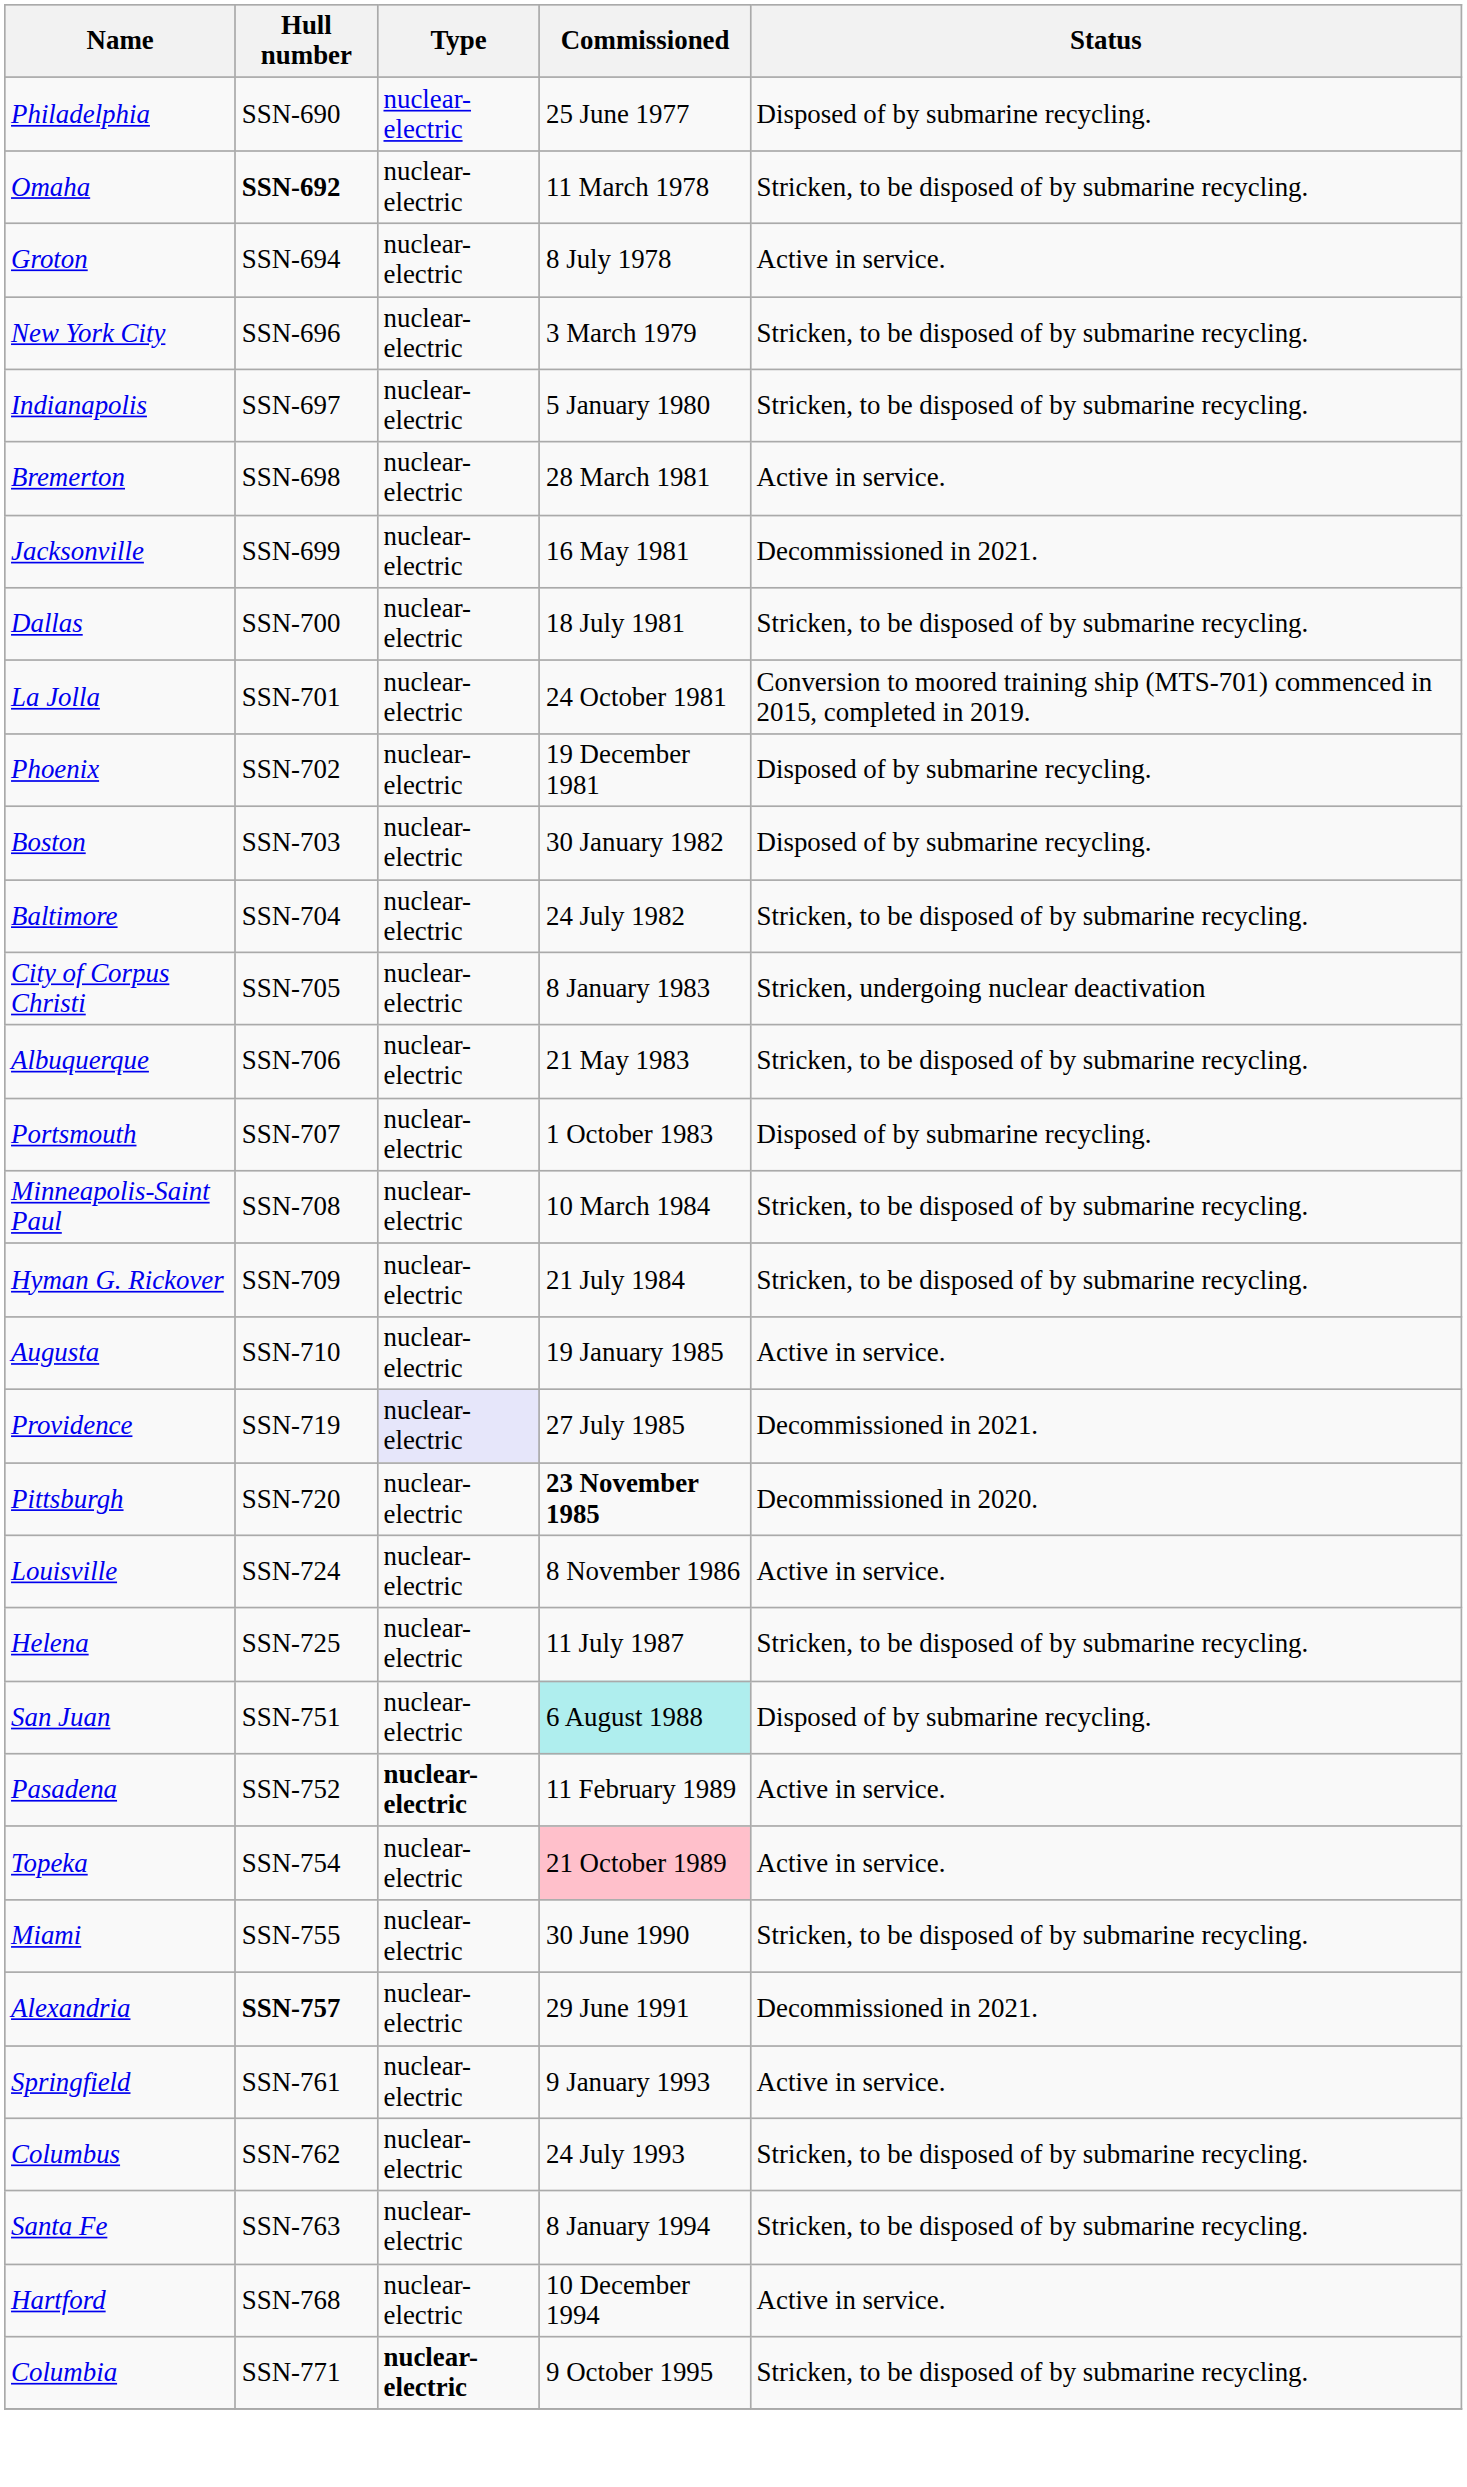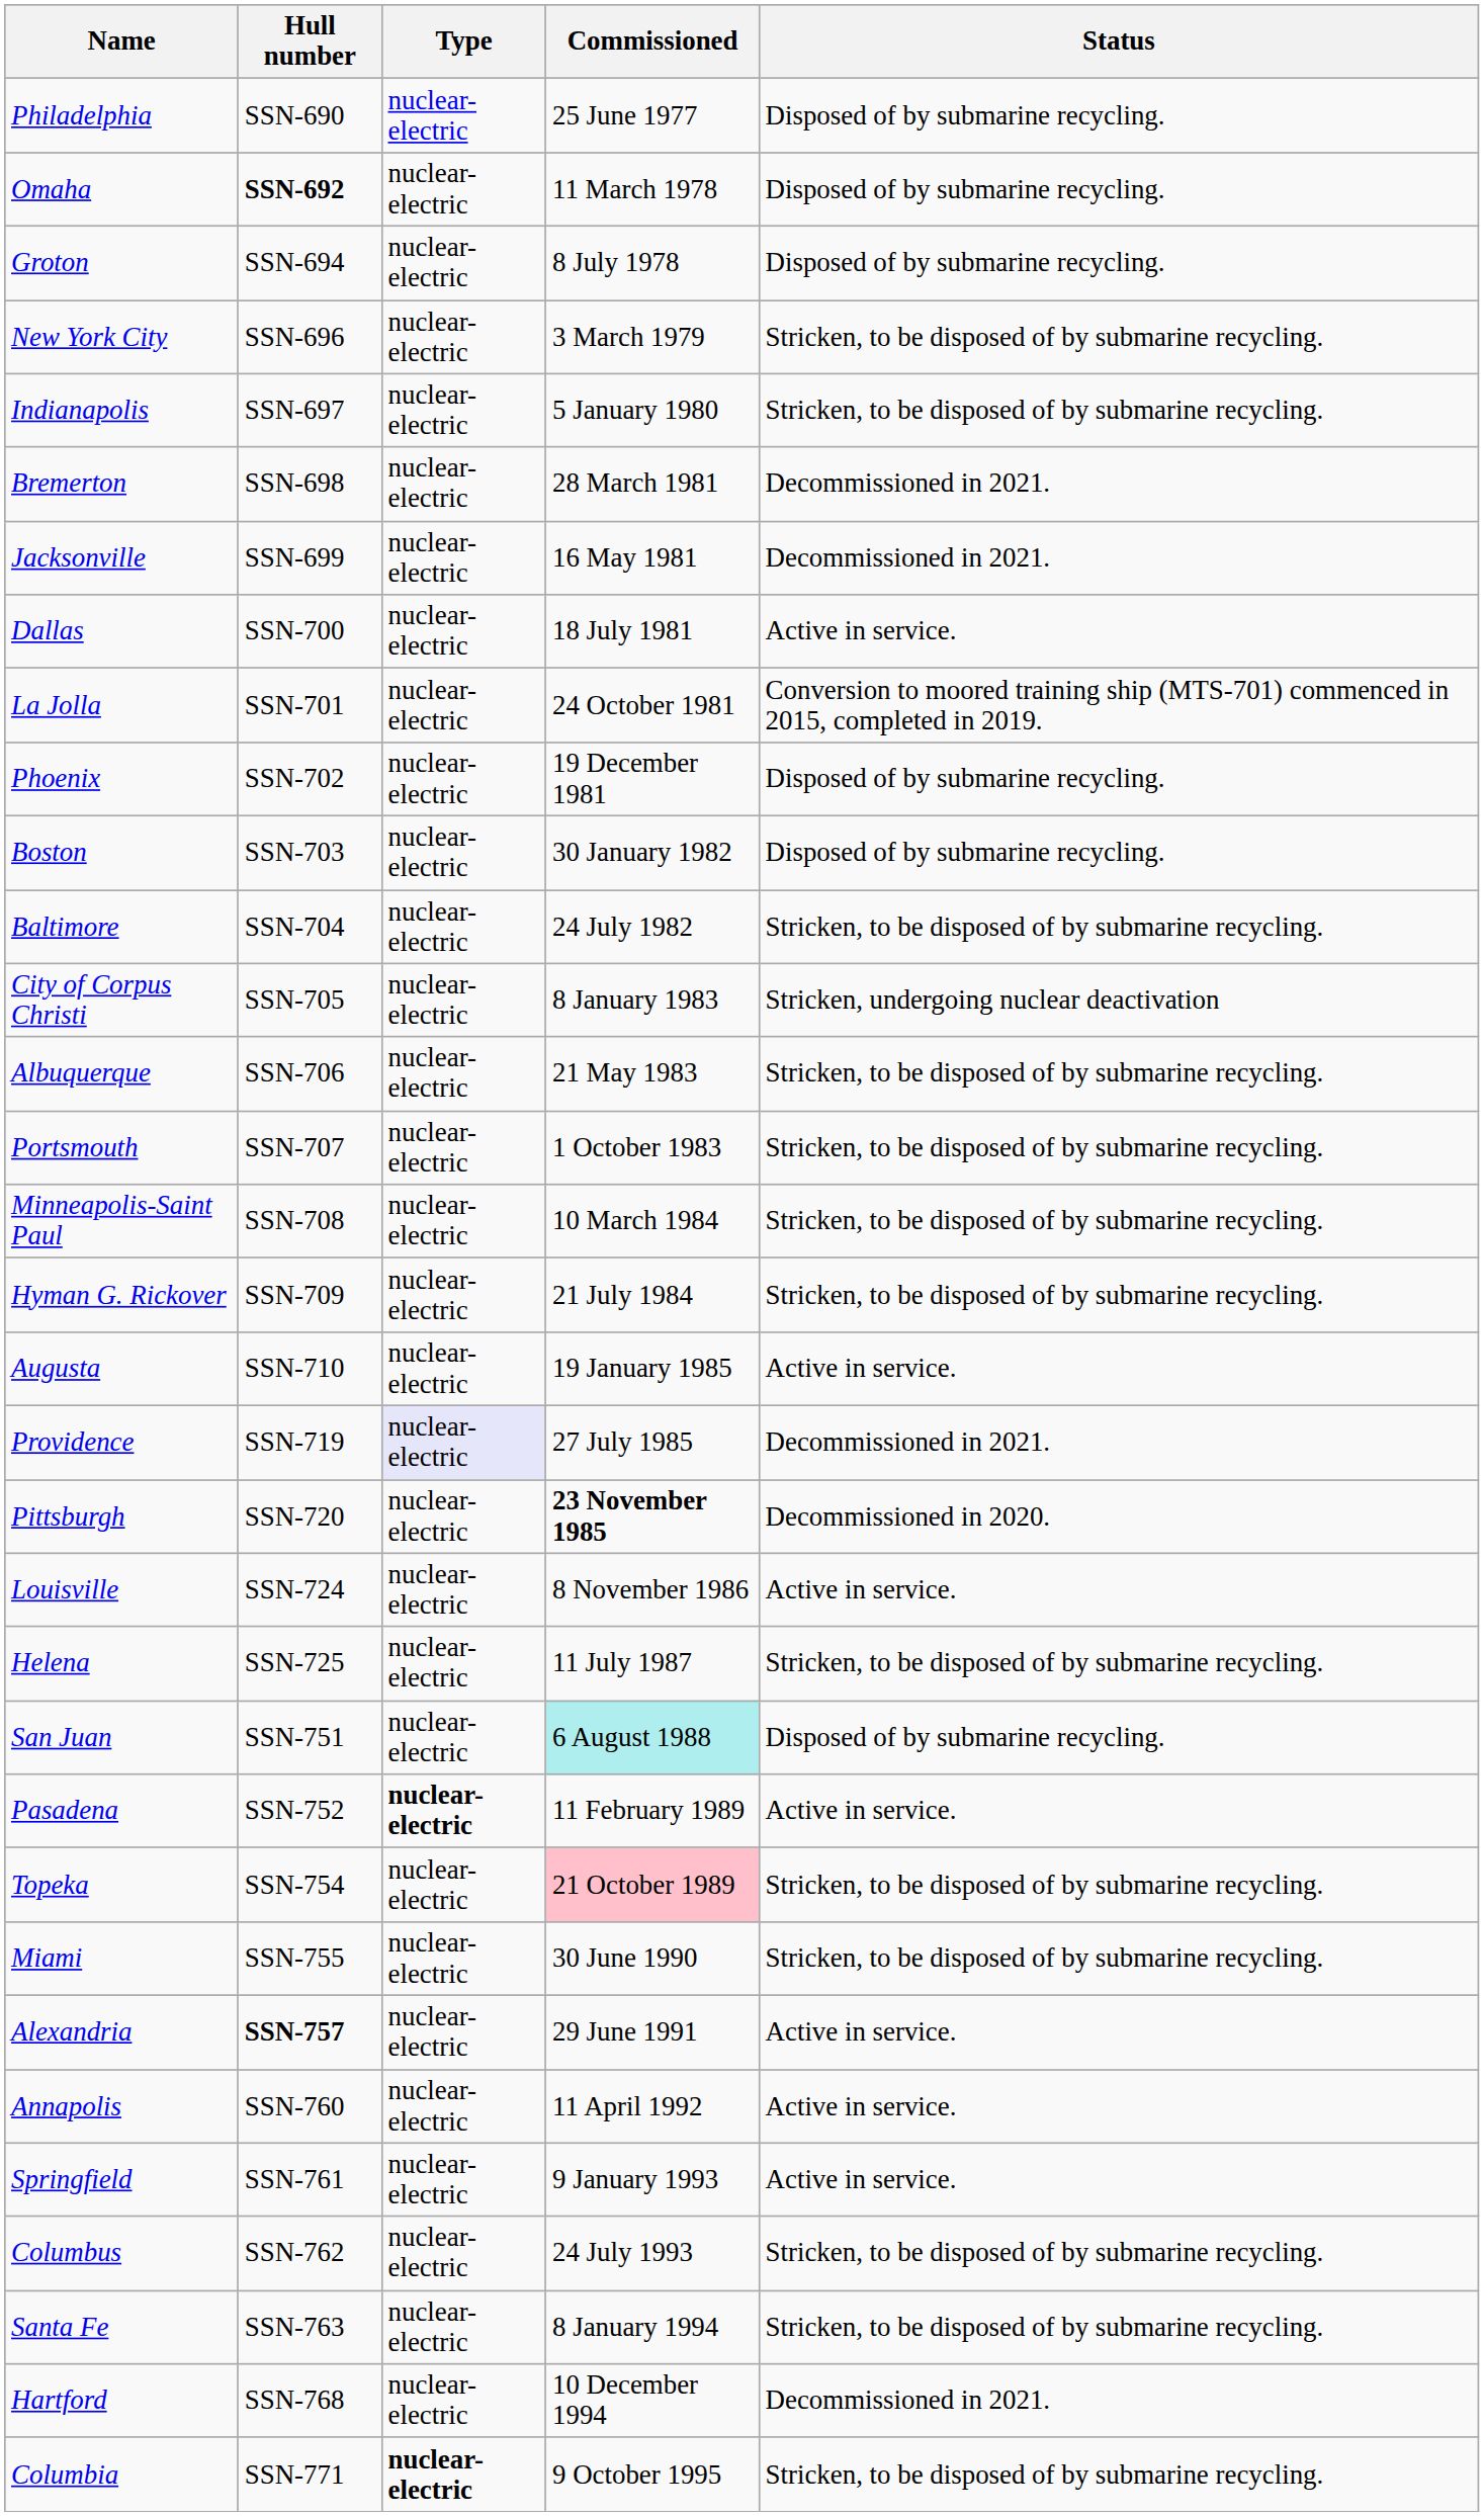 <table class="wikitable">
 <tr>
 <th>Name</th>
 <th>Hull number</th>
 <th>Type</th>
 <th>Commissioned</th>
 <th>Status</th>
 </tr>
 <tr>
 <td><em><a href='#'>Philadelphia</a></em></td>
 <td>SSN-690</td>
 <td><a href='#'>nuclear-electric</a></td>
 <td>25 June 1977</td>
 <td>Disposed of by submarine recycling.</td>
 </tr>
 <tr>
 <td><em><a href='#'>Omaha</a></em></td>
 <td><strong>SSN-692</strong></td>
 <td>nuclear-electric</td>
 <td>11 March 1978</td>
-<td>Stricken, to be disposed of by submarine recycling.</td>
+<td>Disposed of by submarine recycling.</td>
 </tr>
 <tr>
 <td><em><a href='#'>Groton</a></em></td>
 <td>SSN-694</td>
 <td>nuclear-electric</td>
 <td>8 July 1978</td>
-<td>Active in service.</td>
+<td>Disposed of by submarine recycling.</td>
 </tr>
 <tr>
 <td><em><a href='#'>New York City</a></em></td>
 <td>SSN-696</td>
 <td>nuclear-electric</td>
 <td>3 March 1979</td>
 <td>Stricken, to be disposed of by submarine recycling.</td>
 </tr>
 <tr>
 <td><em><a href='#'>Indianapolis</a></em></td>
 <td>SSN-697</td>
 <td>nuclear-electric</td>
 <td>5 January 1980</td>
 <td>Stricken, to be disposed of by submarine recycling.</td>
 </tr>
 <tr>
 <td><em><a href='#'>Bremerton</a></em></td>
 <td>SSN-698</td>
 <td>nuclear-electric</td>
 <td>28 March 1981</td>
-<td>Active in service.</td>
+<td>Decommissioned in 2021.</td>
 </tr>
 <tr>
 <td><em><a href='#'>Jacksonville</a></em></td>
 <td>SSN-699</td>
 <td>nuclear-electric</td>
 <td>16 May 1981</td>
 <td>Decommissioned in 2021.</td>
 </tr>
 <tr>
 <td><em><a href='#'>Dallas</a></em></td>
 <td>SSN-700</td>
 <td>nuclear-electric</td>
 <td>18 July 1981</td>
-<td>Stricken, to be disposed of by submarine recycling.</td>
+<td>Active in service.</td>
 </tr>
 <tr>
 <td><em><a href='#'>La Jolla</a></em></td>
 <td>SSN-701</td>
 <td>nuclear-electric</td>
 <td>24 October 1981</td>
 <td>Conversion to moored training ship (MTS-701) commenced in 2015, completed in 2019.</td>
 </tr>
 <tr>
 <td><em><a href='#'>Phoenix</a></em></td>
 <td>SSN-702</td>
 <td>nuclear-electric</td>
 <td>19 December 1981</td>
 <td>Disposed of by submarine recycling.</td>
 </tr>
 <tr>
 <td><em><a href='#'>Boston</a></em></td>
 <td>SSN-703</td>
 <td>nuclear-electric</td>
 <td>30 January 1982</td>
 <td>Disposed of by submarine recycling.</td>
 </tr>
 <tr>
 <td><em><a href='#'>Baltimore</a></em></td>
 <td>SSN-704</td>
 <td>nuclear-electric</td>
 <td>24 July 1982</td>
 <td>Stricken, to be disposed of by submarine recycling.</td>
 </tr>
 <tr>
 <td><em><a href='#'>City of Corpus Christi</a></em></td>
 <td>SSN-705</td>
 <td>nuclear-electric</td>
 <td>8 January 1983</td>
 <td>Stricken, undergoing nuclear deactivation</td>
 </tr>
 <tr>
 <td><em><a href='#'>Albuquerque</a></em></td>
 <td>SSN-706</td>
 <td>nuclear-electric</td>
 <td>21 May 1983</td>
 <td>Stricken, to be disposed of by submarine recycling.</td>
 </tr>
 <tr>
 <td><em><a href='#'>Portsmouth</a></em></td>
 <td>SSN-707</td>
 <td>nuclear-electric</td>
 <td>1 October 1983</td>
-<td>Disposed of by submarine recycling.</td>
+<td>Stricken, to be disposed of by submarine recycling.</td>
 </tr>
 <tr>
 <td><em><a href='#'>Minneapolis-Saint Paul</a></em></td>
 <td>SSN-708</td>
 <td>nuclear-electric</td>
 <td>10 March 1984</td>
 <td>Stricken, to be disposed of by submarine recycling.</td>
 </tr>
 <tr>
 <td><em><a href='#'>Hyman G. Rickover</a></em></td>
 <td>SSN-709</td>
 <td>nuclear-electric</td>
 <td>21 July 1984</td>
 <td>Stricken, to be disposed of by submarine recycling.</td>
 </tr>
 <tr>
 <td><em><a href='#'>Augusta</a></em></td>
 <td>SSN-710</td>
 <td>nuclear-electric</td>
 <td>19 January 1985</td>
 <td>Active in service.</td>
 </tr>
 <tr>
 <td><em><a href='#'>Providence</a></em></td>
 <td>SSN-719</td>
 <td style="background: lavender;">nuclear-electric</td>
 <td>27 July 1985</td>
 <td>Decommissioned in 2021.</td>
 </tr>
 <tr>
 <td><em><a href='#'>Pittsburgh</a></em></td>
 <td>SSN-720</td>
 <td>nuclear-electric</td>
 <td><strong>23 November 1985</strong></td>
 <td>Decommissioned in 2020.</td>
 </tr>
 <tr>
 <td><em><a href='#'>Louisville</a></em></td>
 <td>SSN-724</td>
 <td>nuclear-electric</td>
 <td>8 November 1986</td>
 <td>Active in service.</td>
 </tr>
 <tr>
 <td><em><a href='#'>Helena</a></em></td>
 <td>SSN-725</td>
 <td>nuclear-electric</td>
 <td>11 July 1987</td>
 <td>Stricken, to be disposed of by submarine recycling.</td>
 </tr>
 <tr>
 <td><em><a href='#'>San Juan</a></em></td>
 <td>SSN-751</td>
 <td>nuclear-electric</td>
 <td style="background: paleturquoise;">6 August 1988</td>
 <td>Disposed of by submarine recycling.</td>
 </tr>
 <tr>
 <td><em><a href='#'>Pasadena</a></em></td>
 <td>SSN-752</td>
 <td><strong>nuclear-electric</strong></td>
 <td>11 February 1989</td>
 <td>Active in service.</td>
 </tr>
 <tr>
 <td><em><a href='#'>Topeka</a></em></td>
 <td>SSN-754</td>
 <td>nuclear-electric</td>
 <td style="background: pink;">21 October 1989</td>
-<td>Active in service.</td>
+<td>Stricken, to be disposed of by submarine recycling.</td>
 </tr>
 <tr>
 <td><em><a href='#'>Miami</a></em></td>
 <td>SSN-755</td>
 <td>nuclear-electric</td>
 <td>30 June 1990</td>
 <td>Stricken, to be disposed of by submarine recycling.</td>
 </tr>
 <tr>
 <td><em><a href='#'>Alexandria</a></em></td>
 <td><strong>SSN-757</strong></td>
 <td>nuclear-electric</td>
 <td>29 June 1991</td>
-<td>Decommissioned in 2021.</td>
+<td>Active in service.</td>
+</tr>
+<tr>
+<td><em><a href='#'>Annapolis</a></em></td>
+<td>SSN-760</td>
+<td>nuclear-electric</td>
+<td>11 April 1992</td>
+<td>Active in service.</td>
 </tr>
 <tr>
 <td><em><a href='#'>Springfield</a></em></td>
 <td>SSN-761</td>
 <td>nuclear-electric</td>
 <td>9 January 1993</td>
 <td>Active in service.</td>
 </tr>
 <tr>
 <td><em><a href='#'>Columbus</a></em></td>
 <td>SSN-762</td>
 <td>nuclear-electric</td>
 <td>24 July 1993</td>
 <td>Stricken, to be disposed of by submarine recycling.</td>
 </tr>
 <tr>
 <td><em><a href='#'>Santa Fe</a></em></td>
 <td>SSN-763</td>
 <td>nuclear-electric</td>
 <td>8 January 1994</td>
 <td>Stricken, to be disposed of by submarine recycling.</td>
 </tr>
 <tr>
 <td><em><a href='#'>Hartford</a></em></td>
 <td>SSN-768</td>
 <td>nuclear-electric</td>
 <td>10 December 1994</td>
-<td>Active in service.</td>
+<td>Decommissioned in 2021.</td>
 </tr>
 <tr>
 <td><em><a href='#'>Columbia</a></em></td>
 <td>SSN-771</td>
 <td><strong>nuclear-electric</strong></td>
 <td>9 October 1995</td>
 <td>Stricken, to be disposed of by submarine recycling.</td>
 </tr>
 <tr>
 </tr>
 </table>
